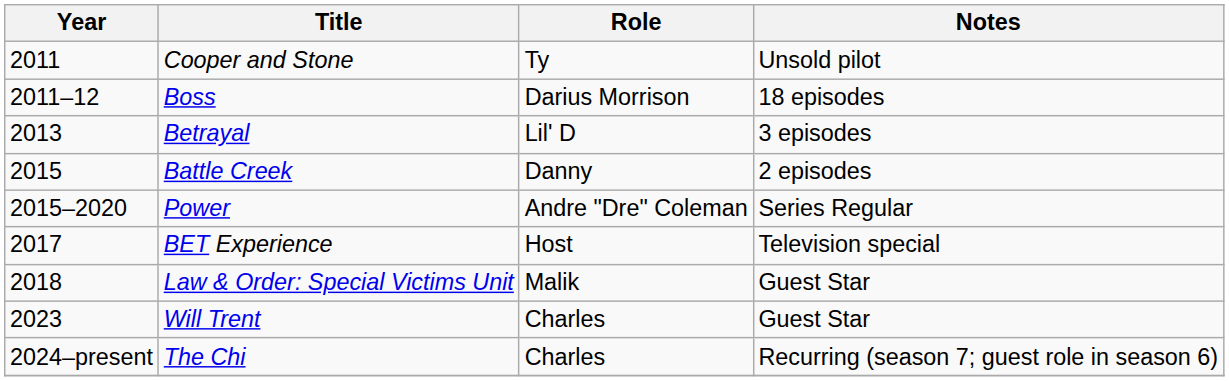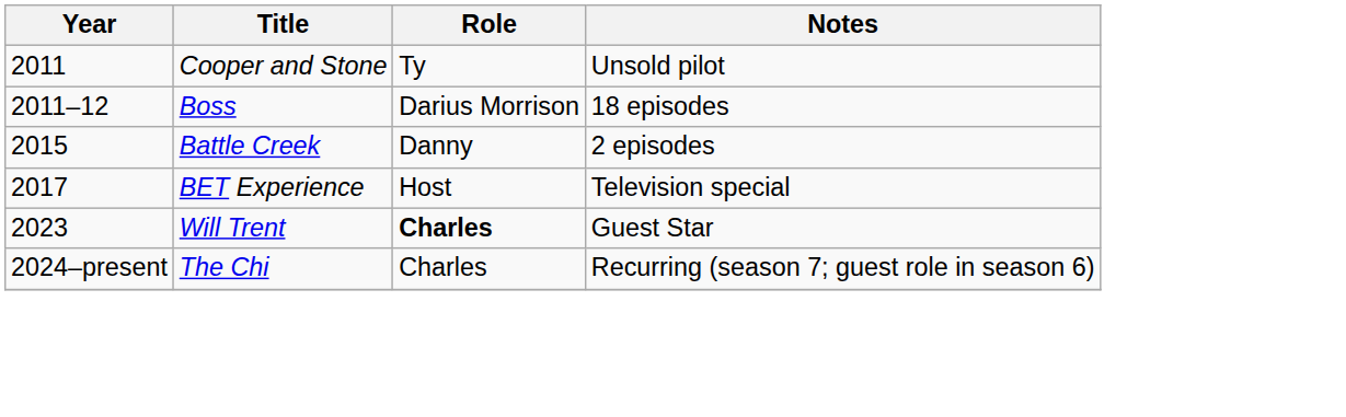 <table class="wikitable sortable">
 <tr>
 <th>Year</th>
 <th>Title</th>
 <th>Role</th>
 <th class="unsortable">Notes</th>
 </tr>
 <tr>
 <td>2011</td>
 <td><em>Cooper and Stone</em></td>
 <td>Ty</td>
 <td>Unsold pilot</td>
 </tr>
 <tr>
 <td>2011–12</td>
 <td><em><a href='#'>Boss</a></em></td>
 <td>Darius Morrison</td>
 <td>18 episodes</td>
 </tr>
 <tr>
-<td>2013</td>
-<td><em><a href='#'>Betrayal</a></em></td>
-<td>Lil' D</td>
-<td>3 episodes</td>
-</tr>
-<tr>
 <td>2015</td>
 <td><em><a href='#'>Battle Creek</a></em></td>
 <td>Danny</td>
 <td>2 episodes</td>
-</tr>
-<tr>
-<td>2015–2020</td>
-<td><em><a href='#'>Power</a></em></td>
-<td>Andre "Dre" Coleman</td>
-<td>Series Regular</td>
 </tr>
 <tr>
 <td>2017</td>
 <td><em><a href='#'>BET</a> Experience</em></td>
 <td>Host</td>
 <td>Television special</td>
 </tr>
 <tr>
-<td>2018</td>
-<td><em><a href='#'>Law & Order: Special Victims Unit</a> </em></td>
-<td>Malik</td>
-<td>Guest Star</td>
-</tr>
-<tr>
 <td>2023</td>
 <td><em><a href='#'>Will Trent</a> </em></td>
-<td>Charles</td>
+<td><strong>Charles</strong></td>
 <td>Guest Star</td>
 </tr>
 <tr>
 <td>2024–present</td>
 <td><em><a href='#'>The Chi</a></em></td>
 <td>Charles</td>
 <td>Recurring (season 7; guest role in season 6)</td>
 </tr>
 <tr>
 </tr>
 </table>
